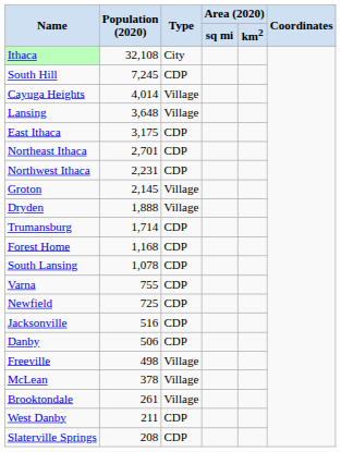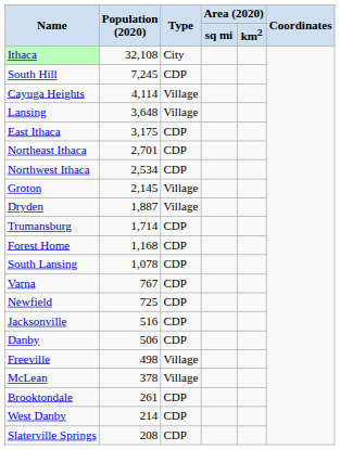 <table class="wikitable sortable">
 <tr>
 <th style="background-color:#CEE0F2;" rowspan=2>Name</th>
 <th numbers style="background-color:#CEE0F2;" rowspan=2>Population<br>(2020)</th>
 <th style="background-color:#CEE0F2;" rowspan=2>Type</th>
 <th style="background-color:#CEE0F2;" colspan=2>Area (2020)</th>
 <th style="background-color:#CEE0F2;" rowspan=2>Coordinates</th>
 </tr>
 <tr>
 <th style="background-color:#CEE0F2;">sq mi</th>
 <th style="background-color:#CEE0F2;">km<sup>2</sup></th>
 </tr>
 <tr>
 <td style="background-color:#BBFFBB;"><a href='#'>Ithaca</a></td>
 <td align=right>32,108</td>
 <td>City</td>
 <td></td>
 <td></td>
 </tr>
 <tr>
 <td><a href='#'>South Hill</a></td>
 <td align=right>7,245</td>
 <td>CDP</td>
 <td></td>
 <td></td>
 </tr>
 <tr>
 <td><a href='#'>Cayuga Heights</a></td>
-<td align=right>4,014</td>
+<td align=right>4,114</td>
 <td>Village</td>
 <td></td>
 <td></td>
 </tr>
 <tr>
 <td><a href='#'>Lansing</a></td>
 <td align=right>3,648</td>
 <td>Village</td>
 <td></td>
 <td></td>
 </tr>
 <tr>
 <td><a href='#'>East Ithaca</a></td>
 <td align=right>3,175</td>
 <td>CDP</td>
 <td></td>
 <td></td>
 </tr>
 <tr>
 <td><a href='#'>Northeast Ithaca</a></td>
 <td align=right>2,701</td>
 <td>CDP</td>
 <td></td>
 <td></td>
 </tr>
 <tr>
 <td><a href='#'>Northwest Ithaca</a></td>
-<td align=right>2,231</td>
+<td align=right>2,534</td>
 <td>CDP</td>
 <td></td>
 <td></td>
 </tr>
 <tr>
 <td><a href='#'>Groton</a></td>
 <td align=right>2,145</td>
 <td>Village</td>
 <td></td>
 <td></td>
 </tr>
 <tr>
 <td><a href='#'>Dryden</a></td>
-<td align=right>1,888</td>
+<td align=right>1,887</td>
 <td>Village</td>
 <td></td>
 <td></td>
 </tr>
 <tr>
 <td><a href='#'>Trumansburg</a></td>
 <td align=right>1,714</td>
 <td>CDP</td>
 <td></td>
 <td></td>
 </tr>
 <tr>
 <td><a href='#'>Forest Home</a></td>
 <td align=right>1,168</td>
 <td>CDP</td>
 <td></td>
 <td></td>
 </tr>
 <tr>
 <td><a href='#'>South Lansing</a></td>
 <td align=right>1,078</td>
 <td>CDP</td>
 <td></td>
 <td></td>
 </tr>
 <tr>
 <td><a href='#'>Varna</a></td>
-<td align=right>755</td>
+<td align=right>767</td>
 <td>CDP</td>
 <td></td>
 <td></td>
 </tr>
 <tr>
 <td><a href='#'>Newfield</a></td>
 <td align=right>725</td>
 <td>CDP</td>
 <td></td>
 <td></td>
 </tr>
 <tr>
 <td><a href='#'>Jacksonville</a></td>
 <td align=right>516</td>
 <td>CDP</td>
 <td></td>
 <td></td>
 </tr>
 <tr>
 <td><a href='#'>Danby</a></td>
 <td align=right>506</td>
 <td>CDP</td>
 <td></td>
 <td></td>
 </tr>
 <tr>
 <td><a href='#'>Freeville</a></td>
 <td align=right>498</td>
 <td>Village</td>
 <td></td>
 <td></td>
 </tr>
 <tr>
 <td><a href='#'>McLean</a></td>
 <td align=right>378</td>
 <td>Village</td>
 <td></td>
 <td></td>
 </tr>
 <tr>
 <td><a href='#'>Brooktondale</a></td>
 <td align=right>261</td>
-<td>Village</td>
+<td>CDP</td>
 <td></td>
 <td></td>
 </tr>
 <tr>
 <td><a href='#'>West Danby</a></td>
-<td align=right>211</td>
+<td align=right>214</td>
 <td>CDP</td>
 <td></td>
 <td></td>
 </tr>
 <tr>
 <td><a href='#'>Slaterville Springs</a></td>
 <td align=right>208</td>
 <td>CDP</td>
 <td></td>
 <td></td>
 </tr>
 </table>
